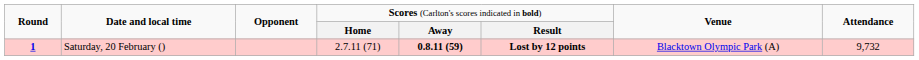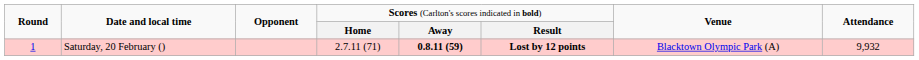 <table class="wikitable" style="font-size:90%; text-align:center; width: 100%; margin-left: auto; margin-right: auto;">
 <tr>
 <td rowspan=2><strong>Round</strong></td>
 <td rowspan=2><strong>Date and local time</strong></td>
 <td rowspan=2><strong>Opponent</strong></td>
 <td colspan=3><strong>Scores</strong> <small>(Carlton's scores indicated in <strong>bold</strong>)</small></td>
 <td rowspan=2><strong>Venue</strong></td>
 <td rowspan=2><strong>Attendance</strong></td>
 </tr>
 <tr>
 <th>Home</th>
 <th>Away</th>
 <th>Result</th>
 </tr>
 <tr style="background:#fcc;">
-<td rowspan=1><strong><a href='#'>1</a></strong></td>
+<td rowspan=1><a href='#'>1</a></td>
 <td style="text-align:left; background:#fcc;">Saturday, 20 February ()</td>
 <td style="text-align:left; background:#fcc;"></td>
 <td style="background:#fcc;">2.7.11 (71)</td>
 <td style="background:#fcc;"><strong>0.8.11 (59)</strong></td>
 <td style="background:#fcc;"><strong>Lost by 12 points </strong></td>
 <td><a href='#'>Blacktown Olympic Park</a> (A)</td>
-<td>9,732</td>
+<td>9,932</td>
 </tr>
 </table>
